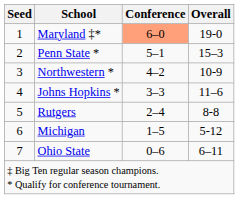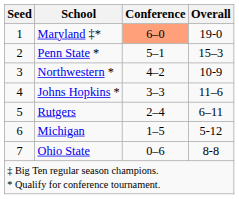 <table class="wikitable" style="text-align:center">
 <tr>
 <th>Seed</th>
 <th>School</th>
 <th>Conference</th>
 <th>Overall</th>
 </tr>
 <tr>
 <td>1</td>
 <td align=left><a href='#'>Maryland</a> ‡*</td>
 <td style="background: lightsalmon;">6–0</td>
 <td>19-0</td>
 </tr>
 <tr>
 <td>2</td>
 <td align=left><a href='#'>Penn State</a> *</td>
 <td>5–1</td>
 <td>15–3</td>
 </tr>
 <tr>
 <td>3</td>
 <td align=left><a href='#'>Northwestern</a> *</td>
 <td>4–2</td>
 <td>10-9</td>
 </tr>
 <tr>
 <td>4</td>
 <td align=left><a href='#'>Johns Hopkins</a> *</td>
 <td>3–3</td>
 <td>11–6</td>
 </tr>
 <tr>
 <td>5</td>
 <td align=left><a href='#'>Rutgers</a></td>
 <td>2–4</td>
-<td>8-8</td>
+<td>6–11</td>
 </tr>
 <tr>
 <td>6</td>
 <td align=left><a href='#'>Michigan</a></td>
 <td>1–5</td>
 <td>5-12</td>
 </tr>
 <tr>
 <td>7</td>
 <td align=left><a href='#'>Ohio State</a></td>
 <td>0–6</td>
-<td>6–11</td>
+<td>8-8</td>
 </tr>
 <tr>
 <td colspan=4 align=left><small>‡ Big Ten regular season champions. <br> * Qualify for conference tournament.<br></small></td>
 </tr>
 </table>
